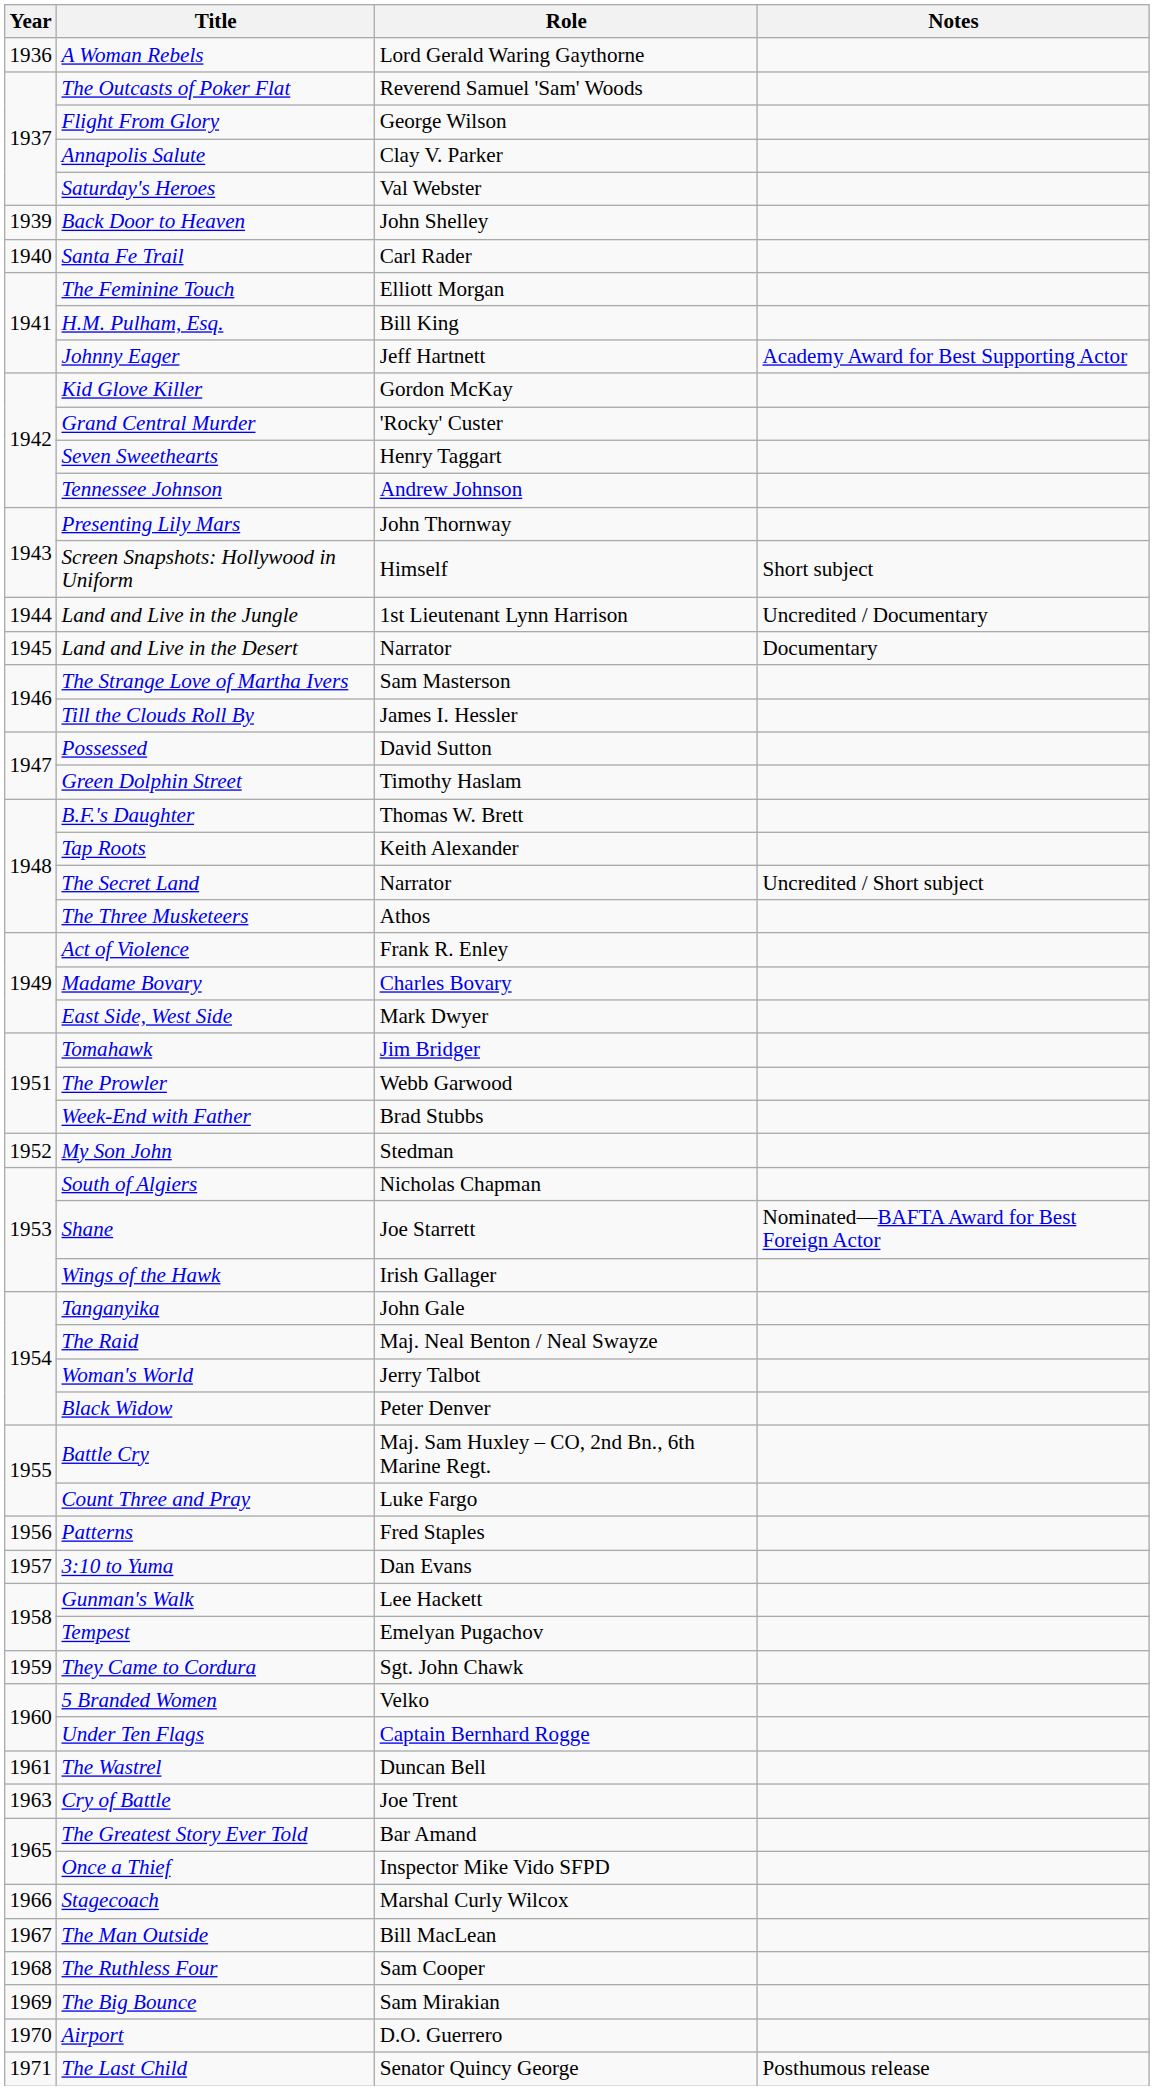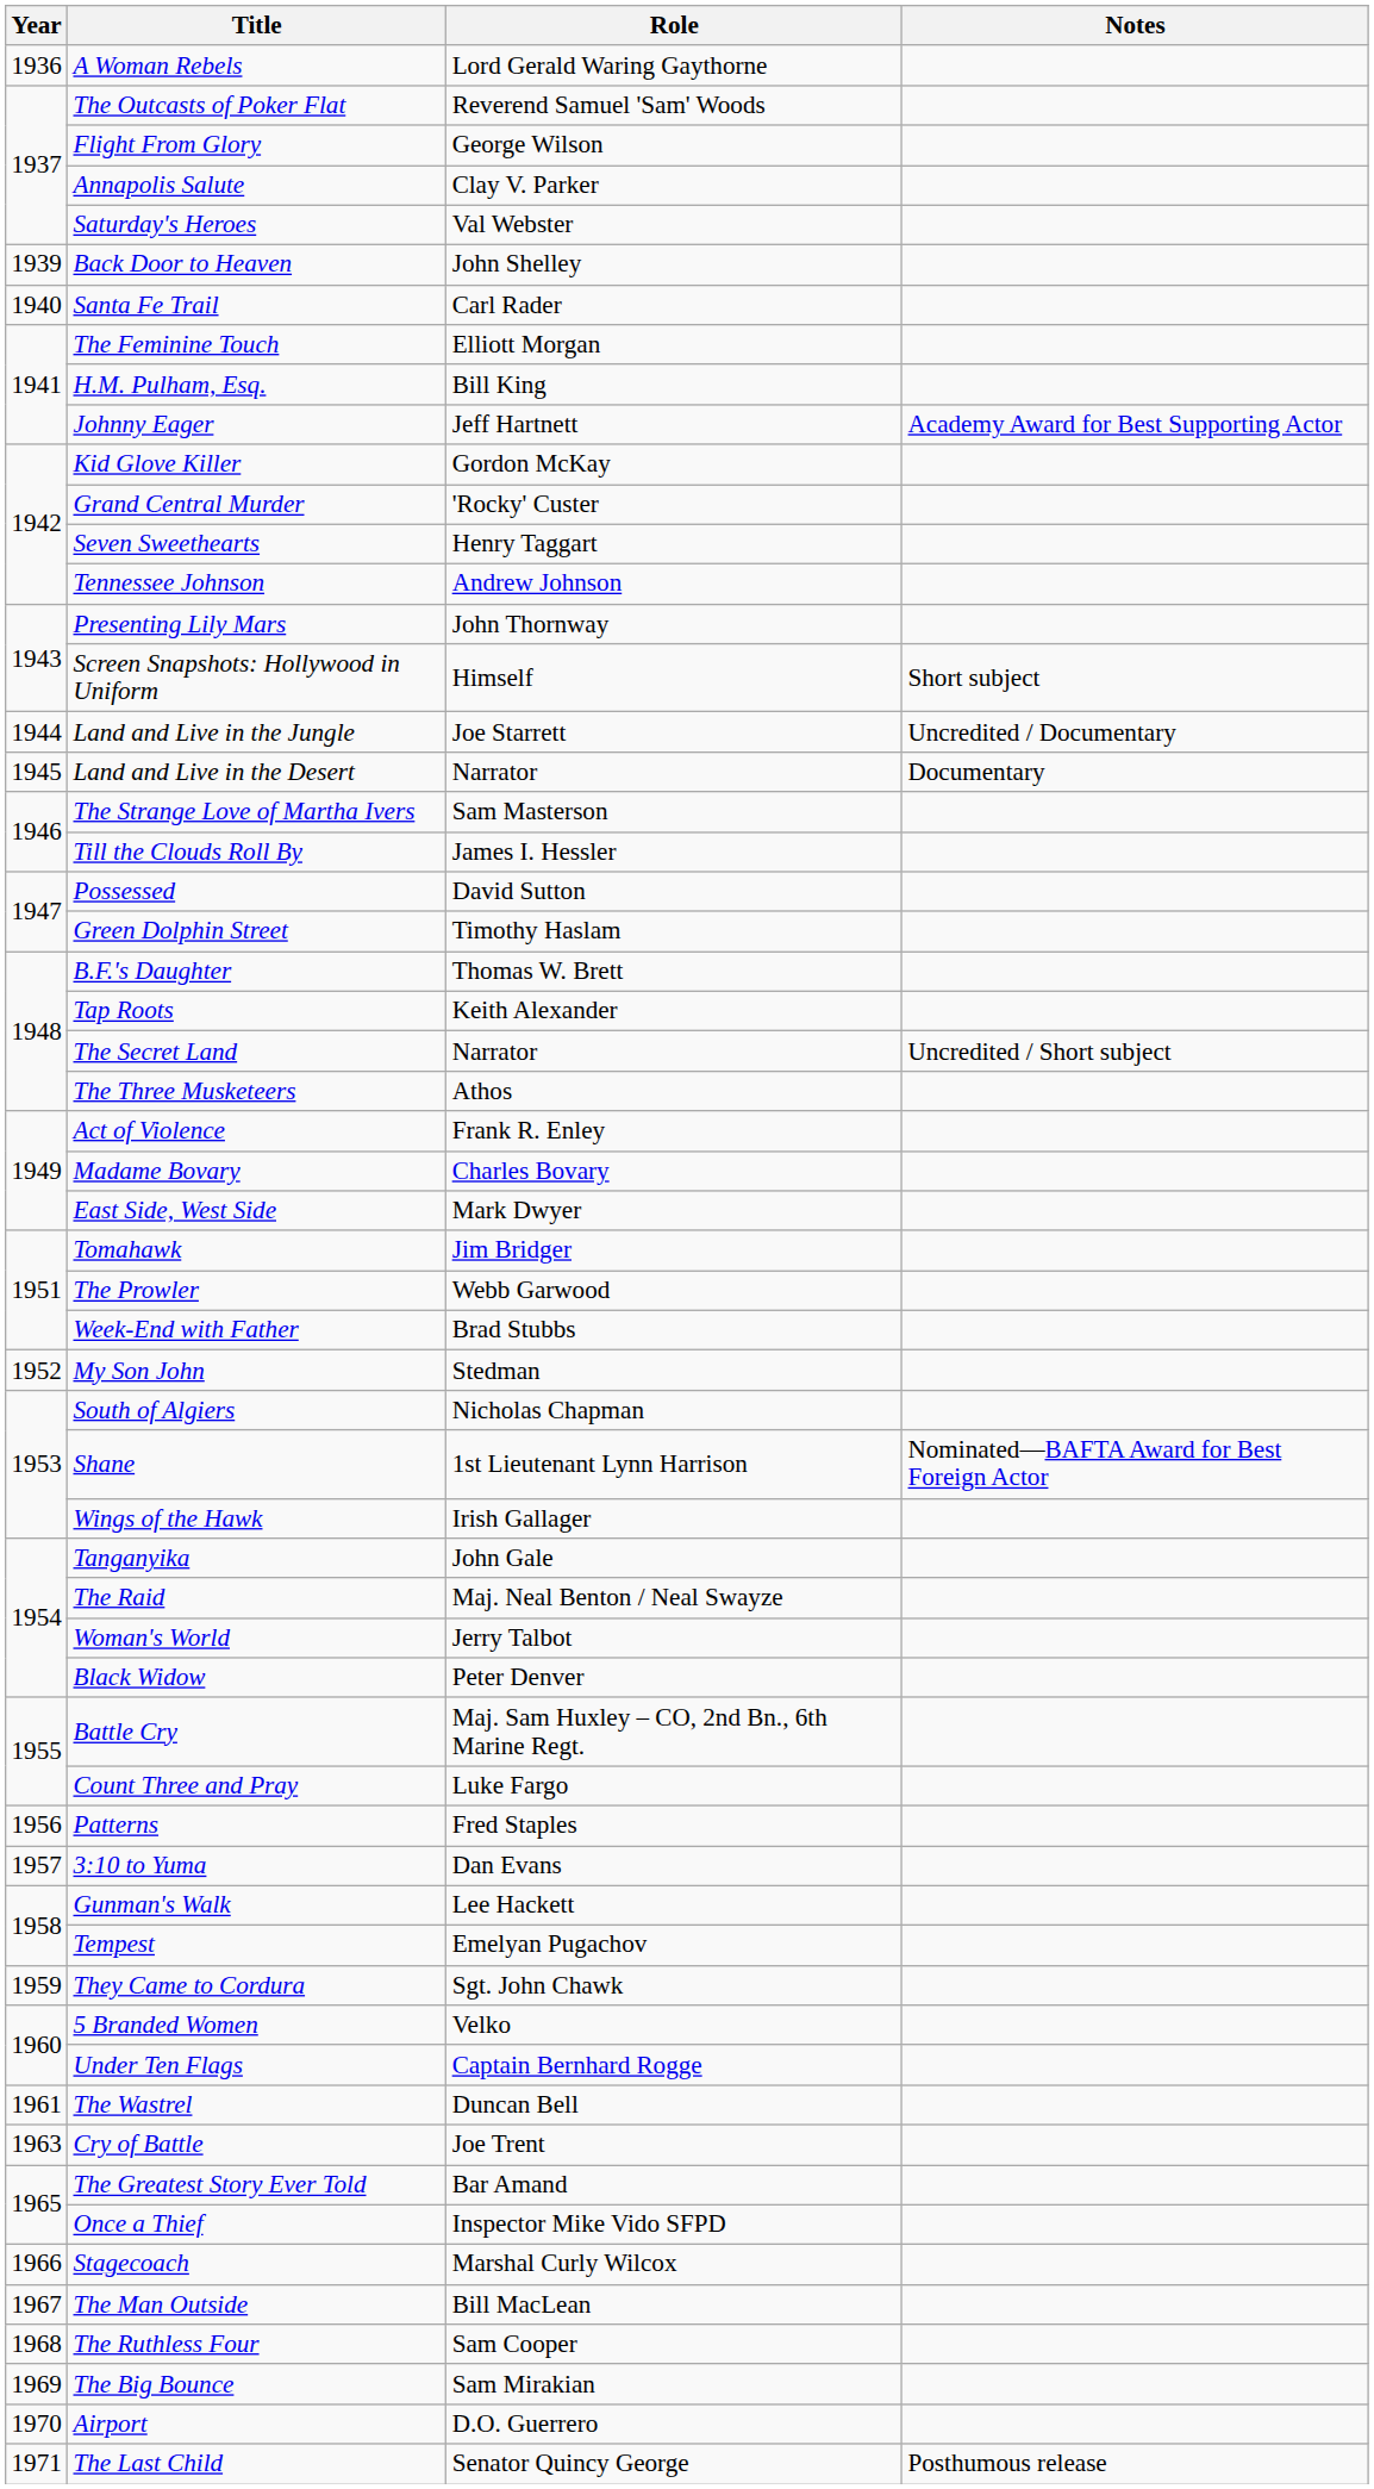 <table class="wikitable sortable">
 <tr>
 <th>Year</th>
 <th>Title</th>
 <th>Role</th>
 <th class="unsortable">Notes</th>
 </tr>
 <tr>
 <td>1936</td>
 <td><em><a href='#'>A Woman Rebels</a></em></td>
 <td>Lord Gerald Waring Gaythorne</td>
 <td></td>
 </tr>
 <tr>
 <td rowspan="4">1937</td>
 <td><em><a href='#'>The Outcasts of Poker Flat</a></em></td>
 <td>Reverend Samuel 'Sam' Woods</td>
 <td></td>
 </tr>
 <tr>
 <td><em><a href='#'>Flight From Glory</a></em></td>
 <td>George Wilson</td>
 <td></td>
 </tr>
 <tr>
 <td><em><a href='#'>Annapolis Salute</a></em></td>
 <td>Clay V. Parker</td>
 <td></td>
 </tr>
 <tr>
 <td><em><a href='#'>Saturday's Heroes</a></em></td>
 <td>Val Webster</td>
 <td></td>
 </tr>
 <tr>
 <td>1939</td>
 <td><em><a href='#'>Back Door to Heaven</a></em></td>
 <td>John Shelley</td>
 <td></td>
 </tr>
 <tr>
 <td>1940</td>
 <td><em><a href='#'>Santa Fe Trail</a></em></td>
 <td>Carl Rader</td>
 <td></td>
 </tr>
 <tr>
 <td rowspan="3">1941</td>
 <td><em><a href='#'>The Feminine Touch</a></em></td>
 <td>Elliott Morgan</td>
 <td></td>
 </tr>
 <tr>
 <td><em><a href='#'>H.M. Pulham, Esq.</a></em></td>
 <td>Bill King</td>
 <td></td>
 </tr>
 <tr>
 <td><em><a href='#'>Johnny Eager</a></em></td>
 <td>Jeff Hartnett</td>
 <td><a href='#'>Academy Award for Best Supporting Actor</a></td>
 </tr>
 <tr>
 <td rowspan="4">1942</td>
 <td><em><a href='#'>Kid Glove Killer</a></em></td>
 <td>Gordon McKay</td>
 <td></td>
 </tr>
 <tr>
 <td><em><a href='#'>Grand Central Murder</a></em></td>
 <td>'Rocky' Custer</td>
 <td></td>
 </tr>
 <tr>
 <td><em><a href='#'>Seven Sweethearts</a></em></td>
 <td>Henry Taggart</td>
 <td></td>
 </tr>
 <tr>
 <td><em><a href='#'>Tennessee Johnson</a></em></td>
 <td><a href='#'>Andrew Johnson</a></td>
 <td></td>
 </tr>
 <tr>
 <td rowspan=2>1943</td>
 <td><em><a href='#'>Presenting Lily Mars</a></em></td>
 <td>John Thornway</td>
 <td></td>
 </tr>
 <tr>
 <td><em>Screen Snapshots: Hollywood in Uniform</em></td>
 <td>Himself</td>
 <td>Short subject</td>
 </tr>
 <tr>
 <td>1944</td>
 <td><em>Land and Live in the Jungle</em></td>
-<td>1st Lieutenant Lynn Harrison</td>
+<td>Joe Starrett</td>
 <td>Uncredited / Documentary</td>
 </tr>
 <tr>
 <td>1945</td>
 <td><em>Land and Live in the Desert</em></td>
 <td>Narrator</td>
 <td>Documentary</td>
 </tr>
 <tr>
 <td rowspan="2">1946</td>
 <td><em><a href='#'>The Strange Love of Martha Ivers</a></em></td>
 <td>Sam Masterson</td>
 <td></td>
 </tr>
 <tr>
 <td><em><a href='#'>Till the Clouds Roll By</a></em></td>
 <td>James I. Hessler</td>
 <td></td>
 </tr>
 <tr>
 <td rowspan="2">1947</td>
 <td><em><a href='#'>Possessed</a></em></td>
 <td>David Sutton</td>
 <td></td>
 </tr>
 <tr>
 <td><em><a href='#'>Green Dolphin Street</a></em></td>
 <td>Timothy Haslam</td>
 <td></td>
 </tr>
 <tr>
 <td rowspan="4">1948</td>
 <td><em><a href='#'>B.F.'s Daughter</a></em></td>
 <td>Thomas W. Brett</td>
 <td></td>
 </tr>
 <tr>
 <td><em><a href='#'>Tap Roots</a></em></td>
 <td>Keith Alexander</td>
 <td></td>
 </tr>
 <tr>
 <td><em><a href='#'>The Secret Land</a></em></td>
 <td>Narrator</td>
 <td>Uncredited / Short subject</td>
 </tr>
 <tr>
 <td><em><a href='#'>The Three Musketeers</a></em></td>
 <td>Athos</td>
 <td></td>
 </tr>
 <tr>
 <td rowspan="3">1949</td>
 <td><em><a href='#'>Act of Violence</a></em></td>
 <td>Frank R. Enley</td>
 <td></td>
 </tr>
 <tr>
 <td><em><a href='#'>Madame Bovary</a></em></td>
 <td><a href='#'>Charles Bovary</a></td>
 <td></td>
 </tr>
 <tr>
 <td><em><a href='#'>East Side, West Side</a></em></td>
 <td>Mark Dwyer</td>
 <td></td>
 </tr>
 <tr>
 <td rowspan="3">1951</td>
 <td><em><a href='#'>Tomahawk</a></em></td>
 <td><a href='#'>Jim Bridger</a></td>
 <td></td>
 </tr>
 <tr>
 <td><em><a href='#'>The Prowler</a></em></td>
 <td>Webb Garwood</td>
 <td></td>
 </tr>
 <tr>
 <td><em><a href='#'>Week-End with Father</a></em></td>
 <td>Brad Stubbs</td>
 <td></td>
 </tr>
 <tr>
 <td>1952</td>
 <td><em><a href='#'>My Son John</a></em></td>
 <td>Stedman</td>
 <td></td>
 </tr>
 <tr>
 <td rowspan="3">1953</td>
 <td><em><a href='#'>South of Algiers</a></em></td>
 <td>Nicholas Chapman</td>
 <td></td>
 </tr>
 <tr>
 <td><em><a href='#'>Shane</a></em></td>
-<td>Joe Starrett</td>
+<td>1st Lieutenant Lynn Harrison</td>
 <td>Nominated—<a href='#'>BAFTA Award for Best Foreign Actor</a></td>
 </tr>
 <tr>
 <td><em><a href='#'>Wings of the Hawk</a></em></td>
 <td>Irish Gallager</td>
 <td></td>
 </tr>
 <tr>
 <td rowspan="4">1954</td>
 <td><em><a href='#'>Tanganyika</a></em></td>
 <td>John Gale</td>
 <td></td>
 </tr>
 <tr>
 <td><em><a href='#'>The Raid</a></em></td>
 <td>Maj. Neal Benton / Neal Swayze</td>
 <td></td>
 </tr>
 <tr>
 <td><em><a href='#'>Woman's World</a></em></td>
 <td>Jerry Talbot</td>
 <td></td>
 </tr>
 <tr>
 <td><em><a href='#'>Black Widow</a></em></td>
 <td>Peter Denver</td>
 <td></td>
 </tr>
 <tr>
 <td rowspan="2">1955</td>
 <td><em><a href='#'>Battle Cry</a></em></td>
 <td>Maj. Sam Huxley – CO, 2nd Bn., 6th Marine Regt.</td>
 <td></td>
 </tr>
 <tr>
 <td><em><a href='#'>Count Three and Pray</a></em></td>
 <td>Luke Fargo</td>
 <td></td>
 </tr>
 <tr>
 <td>1956</td>
 <td><em><a href='#'>Patterns</a></em></td>
 <td>Fred Staples</td>
 <td></td>
 </tr>
 <tr>
 <td>1957</td>
 <td><em><a href='#'>3:10 to Yuma</a></em></td>
 <td>Dan Evans</td>
 <td></td>
 </tr>
 <tr>
 <td rowspan="2">1958</td>
 <td><em><a href='#'>Gunman's Walk</a></em></td>
 <td>Lee Hackett</td>
 <td></td>
 </tr>
 <tr>
 <td><em><a href='#'>Tempest</a></em></td>
 <td>Emelyan Pugachov</td>
 <td></td>
 </tr>
 <tr>
 <td>1959</td>
 <td><em><a href='#'>They Came to Cordura</a></em></td>
 <td>Sgt. John Chawk</td>
 <td></td>
 </tr>
 <tr>
 <td rowspan=2>1960</td>
 <td><em><a href='#'>5 Branded Women</a></em></td>
 <td>Velko</td>
 <td></td>
 </tr>
 <tr>
 <td><em><a href='#'>Under Ten Flags</a></em></td>
 <td><a href='#'>Captain Bernhard Rogge</a></td>
 <td></td>
 </tr>
 <tr>
 <td>1961</td>
 <td><em><a href='#'>The Wastrel</a></em></td>
 <td>Duncan Bell</td>
 <td></td>
 </tr>
 <tr>
 <td>1963</td>
 <td><em><a href='#'>Cry of Battle</a></em></td>
 <td>Joe Trent</td>
 <td></td>
 </tr>
 <tr>
 <td rowspan="2">1965</td>
 <td><em><a href='#'>The Greatest Story Ever Told</a></em></td>
 <td>Bar Amand</td>
 <td></td>
 </tr>
 <tr>
 <td><em><a href='#'>Once a Thief</a></em></td>
 <td>Inspector Mike Vido SFPD</td>
 <td></td>
 </tr>
 <tr>
 <td>1966</td>
 <td><em><a href='#'>Stagecoach</a></em></td>
 <td>Marshal Curly Wilcox</td>
 <td></td>
 </tr>
 <tr>
 <td>1967</td>
 <td><em><a href='#'>The Man Outside</a></em></td>
 <td>Bill MacLean</td>
 <td></td>
 </tr>
 <tr>
 <td>1968</td>
 <td><em><a href='#'>The Ruthless Four</a></em></td>
 <td>Sam Cooper</td>
 <td></td>
 </tr>
 <tr>
 <td>1969</td>
 <td><em><a href='#'>The Big Bounce</a></em></td>
 <td>Sam Mirakian</td>
 <td></td>
 </tr>
 <tr>
 <td>1970</td>
 <td><em><a href='#'>Airport</a></em></td>
 <td>D.O. Guerrero</td>
 <td></td>
 </tr>
 <tr>
 <td>1971</td>
 <td><em><a href='#'>The Last Child</a></em></td>
 <td>Senator Quincy George</td>
 <td>Posthumous release</td>
 </tr>
 </table>
